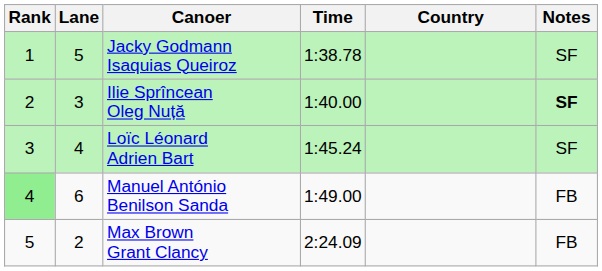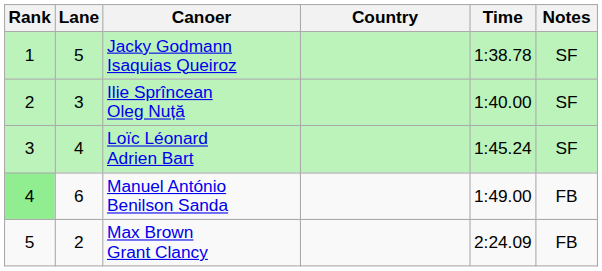 <table class="wikitable" style="text-align:center;">
 <tr>
 <th width=30>Rank</th>
 <th width=30>Lane</th>
 <th width=175>Canoer</th>
+<th width=150>Country</th>
 <th width=30>Time</th>
-<th width=150>Country</th>
 <th width=50>Notes</th>
 </tr>
 <tr bgcolor=bbf3bb>
 <td>1</td>
 <td>5</td>
 <td align=left><a href='#'>Jacky Godmann</a><br><a href='#'>Isaquias Queiroz</a></td>
+<td align=left></td>
 <td>1:38.78</td>
-<td align=left></td>
 <td>SF</td>
 </tr>
 <tr bgcolor=bbf3bb>
 <td>2</td>
 <td>3</td>
 <td align=left><a href='#'>Ilie Sprîncean</a><br><a href='#'>Oleg Nuță</a></td>
+<td align=left></td>
 <td>1:40.00</td>
-<td align=left></td>
-<td><strong>SF</strong></td>
+<td>SF</td>
 </tr>
 <tr bgcolor=bbf3bb>
 <td>3</td>
 <td>4</td>
 <td align=left><a href='#'>Loïc Léonard</a><br><a href='#'>Adrien Bart</a></td>
+<td align=left></td>
 <td>1:45.24</td>
-<td align=left></td>
 <td>SF</td>
 </tr>
 <tr>
 <td style="background: lightgreen;">4</td>
 <td>6</td>
 <td align=left><a href='#'>Manuel António</a><br><a href='#'>Benilson Sanda</a></td>
+<td align=left></td>
 <td>1:49.00</td>
-<td align=left></td>
 <td>FB</td>
 </tr>
 <tr>
 <td>5</td>
 <td>2</td>
 <td align=left><a href='#'>Max Brown</a><br><a href='#'>Grant Clancy</a></td>
+<td align=left></td>
 <td>2:24.09</td>
-<td align=left></td>
 <td>FB</td>
 </tr>
 </table>
